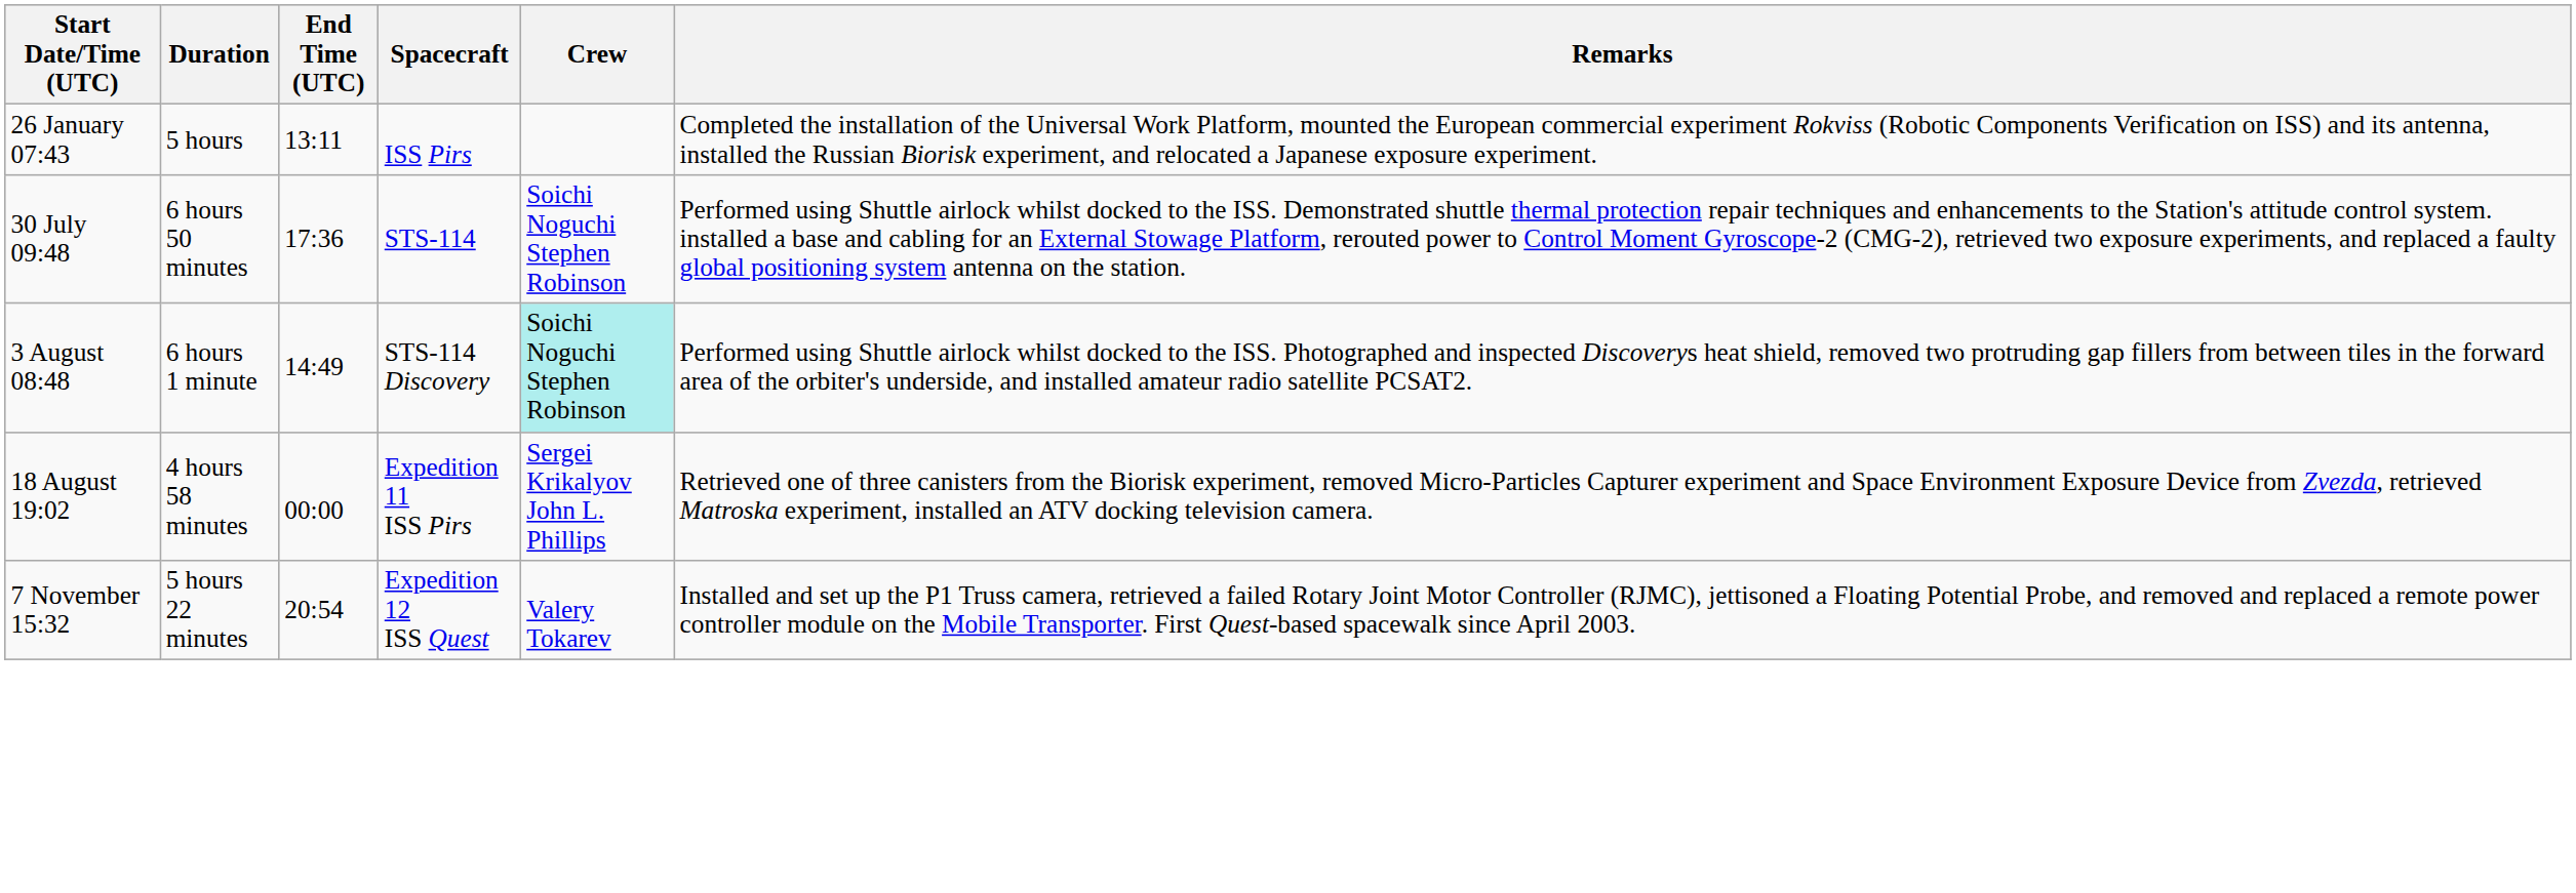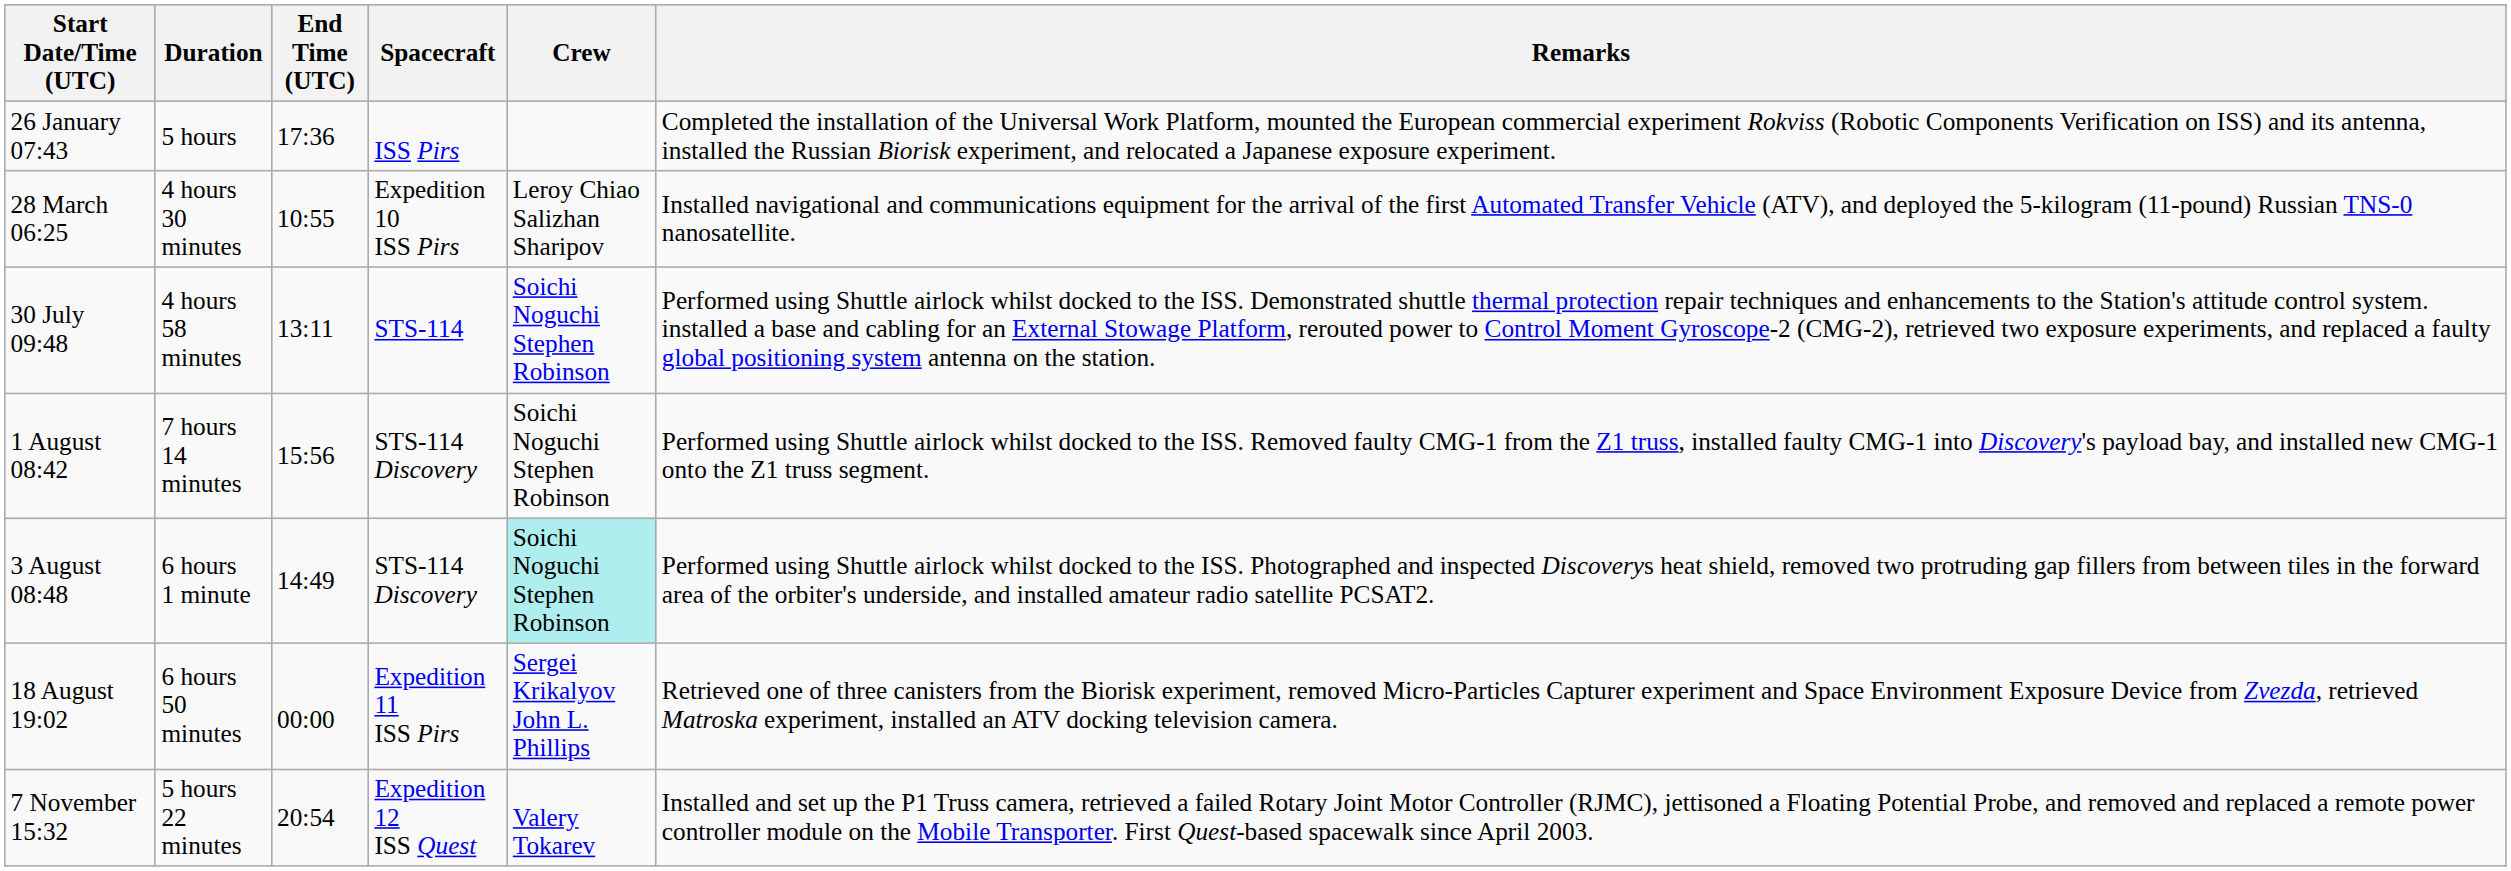 <table class="wikitable" width="100%">
 <tr>
 <th>Start Date/Time<br>(UTC)</th>
 <th>Duration</th>
 <th>End Time<br>(UTC)</th>
 <th>Spacecraft</th>
 <th>Crew</th>
 <th>Remarks</th>
 </tr>
 <tr>
 <td>26 January<br>07:43</td>
 <td>5 hours<br></td>
-<td>13:11</td>
+<td>17:36</td>
 <td><br><a href='#'>ISS</a> <em><a href='#'>Pirs</a></em></td>
 <td><br></td>
 <td>Completed the installation of the Universal Work Platform, mounted the European commercial experiment <em>Rokviss</em> (Robotic Components Verification on ISS) and its antenna, installed the Russian <em>Biorisk</em> experiment, and relocated a Japanese exposure experiment.</td>
 </tr>
 <tr>
+<td>28 March<br>06:25</td>
+<td>4 hours<br>30 minutes</td>
+<td>10:55</td>
+<td>Expedition 10<br>ISS <em>Pirs</em></td>
+<td>Leroy Chiao<br>Salizhan Sharipov</td>
+<td>Installed navigational and communications equipment for the arrival of the first <a href='#'>Automated Transfer Vehicle</a> (ATV), and deployed the 5-kilogram (11-pound) Russian <a href='#'>TNS-0</a> nanosatellite.</td>
+</tr>
+<tr>
 <td>30 July<br>09:48</td>
-<td>6 hours<br>50 minutes</td>
-<td>17:36</td>
+<td>4 hours<br>58 minutes</td>
+<td>13:11</td>
 <td><a href='#'>STS-114</a><br></td>
 <td><a href='#'>Soichi Noguchi</a><br><a href='#'>Stephen Robinson</a></td>
 <td>Performed using Shuttle airlock whilst docked to the ISS. Demonstrated shuttle <a href='#'>thermal protection</a> repair techniques and enhancements to the Station's attitude control system. installed a base and cabling for an <a href='#'>External Stowage Platform</a>, rerouted power to <a href='#'>Control Moment Gyroscope</a>-2 (CMG-2), retrieved two exposure experiments, and replaced a faulty <a href='#'>global positioning system</a> antenna on the station.</td>
+</tr>
+<tr>
+<td>1 August<br>08:42</td>
+<td>7 hours<br>14 minutes</td>
+<td>15:56</td>
+<td>STS-114<br><em>Discovery</em></td>
+<td>Soichi Noguchi<br>Stephen Robinson</td>
+<td>Performed using Shuttle airlock whilst docked to the ISS. Removed faulty CMG-1 from the <a href='#'>Z1 truss</a>, installed faulty CMG-1 into <a href='#'><em>Discovery</em></a>'s payload bay, and installed new CMG-1 onto the Z1 truss segment.</td>
 </tr>
 <tr>
 <td>3 August<br>08:48</td>
 <td>6 hours<br>1 minute</td>
 <td>14:49</td>
 <td>STS-114<br><em>Discovery</em></td>
 <td style="background: paleturquoise;">Soichi Noguchi<br>Stephen Robinson</td>
 <td>Performed using Shuttle airlock whilst docked to the ISS. Photographed and inspected <em>Discovery</em>s heat shield, removed two protruding gap fillers from between tiles in the forward area of the orbiter's underside, and installed amateur radio satellite PCSAT2.</td>
 </tr>
 <tr>
 <td>18 August<br>19:02</td>
-<td>4 hours<br>58 minutes</td>
+<td>6 hours<br>50 minutes</td>
 <td><br>00:00</td>
 <td><a href='#'>Expedition 11</a><br>ISS <em>Pirs</em></td>
 <td><a href='#'>Sergei Krikalyov</a><br><a href='#'>John L. Phillips</a></td>
 <td>Retrieved one of three canisters from the Biorisk experiment, removed Micro-Particles Capturer experiment and Space Environment Exposure Device from <a href='#'><em>Zvezda</em></a>, retrieved <em>Matroska</em> experiment, installed an ATV docking television camera.</td>
 </tr>
 <tr>
 <td>7 November<br>15:32</td>
 <td>5 hours<br>22 minutes</td>
 <td>20:54</td>
 <td><a href='#'>Expedition 12</a><br>ISS <em><a href='#'>Quest</a></em></td>
 <td><br><a href='#'>Valery Tokarev</a></td>
 <td>Installed and set up the P1 Truss camera, retrieved a failed Rotary Joint Motor Controller (RJMC), jettisoned a Floating Potential Probe, and removed and replaced a remote power controller module on the <a href='#'>Mobile Transporter</a>. First <em>Quest</em>-based spacewalk since April 2003.</td>
 </tr>
 </table>
